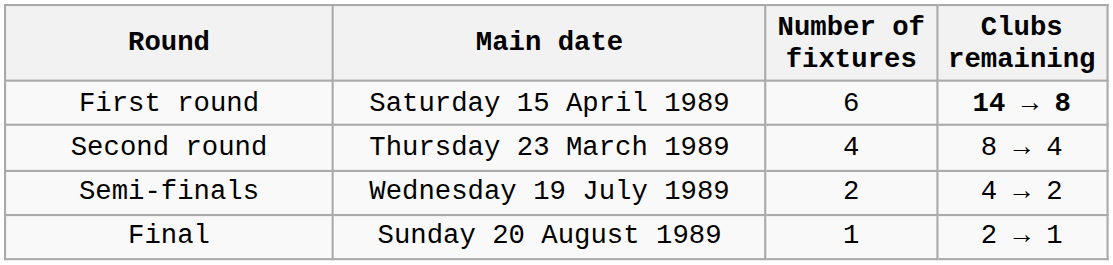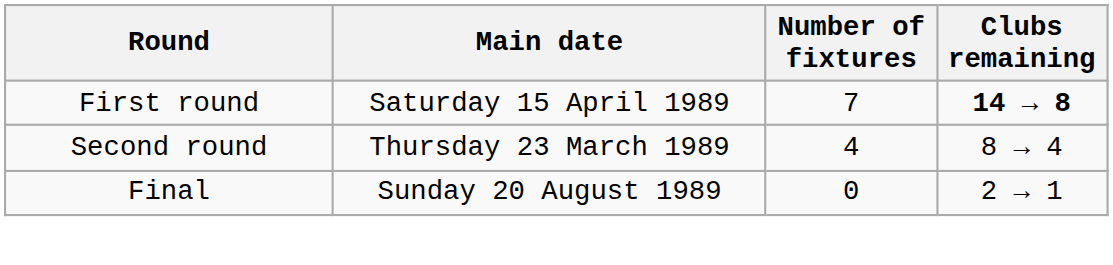 <table class="wikitable plainrowheaders" style="text-align:center">
 <tr>
 <th scope="col" style="width:150px">Round</th>
 <th scope="col" style="width:200px">Main date</th>
 <th scope="col" style="width:75px">Number of fixtures</th>
 <th scope="col" style="width:75px">Clubs remaining</th>
 </tr>
 <tr>
 <td>First round</td>
 <td>Saturday 15 April 1989</td>
-<td>6</td>
+<td>7</td>
 <td><strong>14 → 8</strong></td>
 </tr>
 <tr>
 <td>Second round</td>
 <td>Thursday 23 March 1989</td>
 <td>4</td>
 <td>8 → 4</td>
 </tr>
 <tr>
-<td>Semi-finals</td>
-<td>Wednesday 19 July 1989</td>
-<td>2</td>
-<td>4 → 2</td>
-</tr>
-<tr>
 <td>Final</td>
 <td>Sunday 20 August 1989</td>
-<td>1</td>
+<td>0</td>
 <td>2 → 1</td>
 </tr>
 </table>
